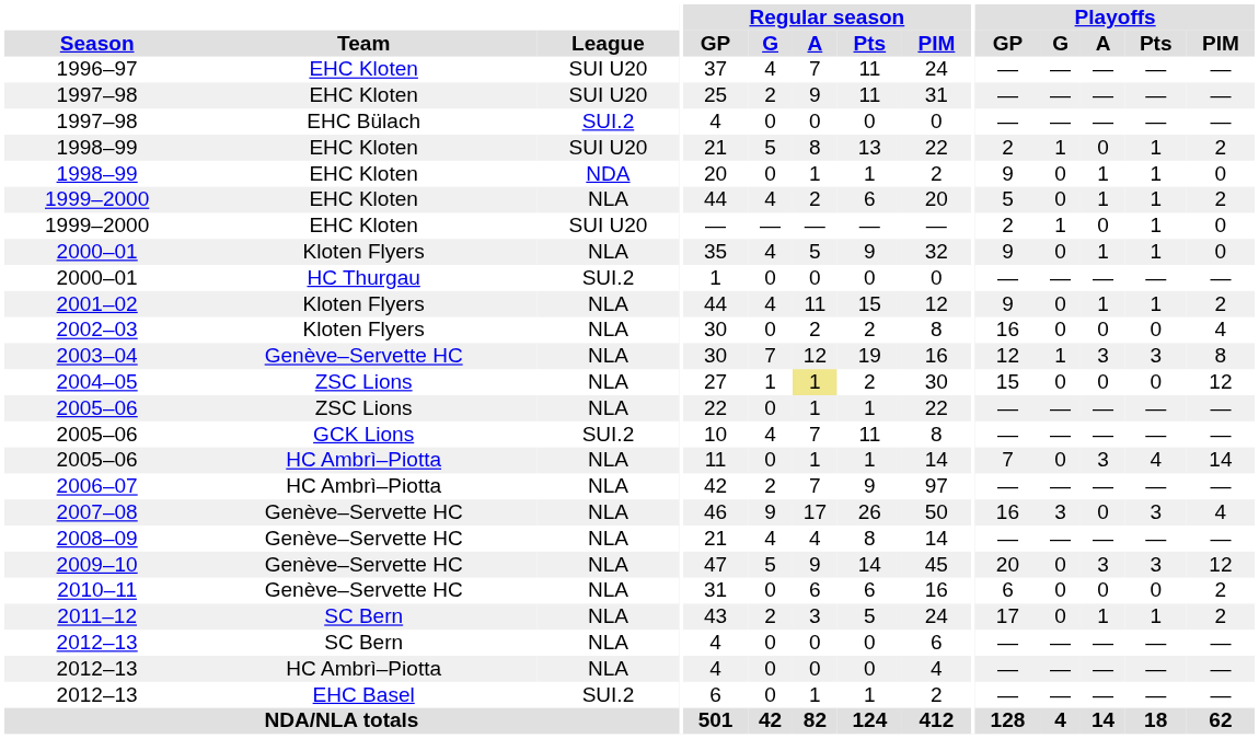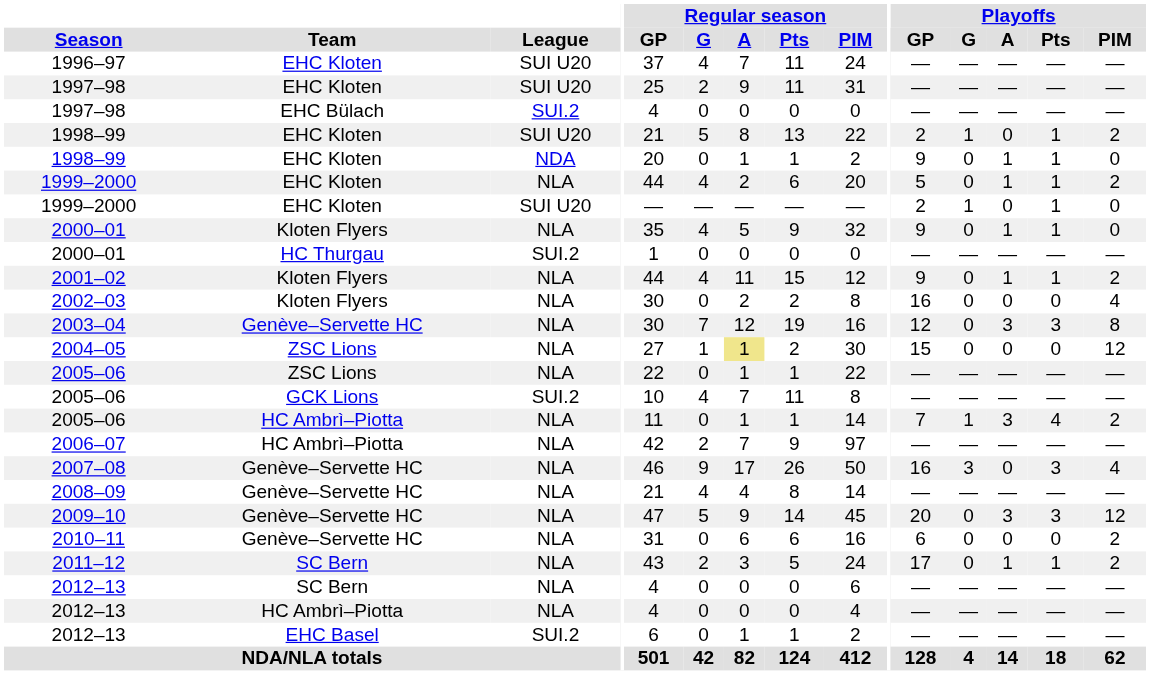 <table border="0" cellpadding="1" cellspacing="0" style="text-align:center; width:60em">
 <tr bgcolor="#e0e0e0">
 <th colspan="3" bgcolor="#ffffff"></th>
 <th rowspan="99" bgcolor="#ffffff"></th>
 <th colspan="5"><a href='#'>Regular season</a></th>
 <th rowspan="99" bgcolor="#ffffff"></th>
 <th colspan="5"><a href='#'>Playoffs</a></th>
 </tr>
 <tr bgcolor="#e0e0e0">
 <th><a href='#'>Season</a></th>
 <th>Team</th>
 <th>League</th>
 <th>GP</th>
 <th><a href='#'>G</a></th>
 <th><a href='#'>A</a></th>
 <th><a href='#'>Pts</a></th>
 <th><a href='#'>PIM</a></th>
 <th>GP</th>
 <th>G</th>
 <th>A</th>
 <th>Pts</th>
 <th>PIM</th>
 </tr>
 <tr>
 <td>1996–97</td>
 <td><a href='#'>EHC Kloten</a></td>
 <td>SUI U20</td>
 <td>37</td>
 <td>4</td>
 <td>7</td>
 <td>11</td>
 <td>24</td>
 <td>—</td>
 <td>—</td>
 <td>—</td>
 <td>—</td>
 <td>—</td>
 </tr>
 <tr bgcolor="#f0f0f0">
 <td>1997–98</td>
 <td>EHC Kloten</td>
 <td>SUI U20</td>
 <td>25</td>
 <td>2</td>
 <td>9</td>
 <td>11</td>
 <td>31</td>
 <td>—</td>
 <td>—</td>
 <td>—</td>
 <td>—</td>
 <td>—</td>
 </tr>
 <tr>
 <td>1997–98</td>
 <td>EHC Bülach</td>
 <td><a href='#'>SUI.2</a></td>
 <td>4</td>
 <td>0</td>
 <td>0</td>
 <td>0</td>
 <td>0</td>
 <td>—</td>
 <td>—</td>
 <td>—</td>
 <td>—</td>
 <td>—</td>
 </tr>
 <tr bgcolor="#f0f0f0">
 <td>1998–99</td>
 <td>EHC Kloten</td>
 <td>SUI U20</td>
 <td>21</td>
 <td>5</td>
 <td>8</td>
 <td>13</td>
 <td>22</td>
 <td>2</td>
 <td>1</td>
 <td>0</td>
 <td>1</td>
 <td>2</td>
 </tr>
 <tr>
 <td><a href='#'>1998–99</a></td>
 <td>EHC Kloten</td>
 <td><a href='#'>NDA</a></td>
 <td>20</td>
 <td>0</td>
 <td>1</td>
 <td>1</td>
 <td>2</td>
 <td>9</td>
 <td>0</td>
 <td>1</td>
 <td>1</td>
 <td>0</td>
 </tr>
 <tr bgcolor="#f0f0f0">
 <td><a href='#'>1999–2000</a></td>
 <td>EHC Kloten</td>
 <td>NLA</td>
 <td>44</td>
 <td>4</td>
 <td>2</td>
 <td>6</td>
 <td>20</td>
 <td>5</td>
 <td>0</td>
 <td>1</td>
 <td>1</td>
 <td>2</td>
 </tr>
 <tr>
 <td>1999–2000</td>
 <td>EHC Kloten</td>
 <td>SUI U20</td>
 <td>—</td>
 <td>—</td>
 <td>—</td>
 <td>—</td>
 <td>—</td>
 <td>2</td>
 <td>1</td>
 <td>0</td>
 <td>1</td>
 <td>0</td>
 </tr>
 <tr bgcolor="#f0f0f0">
 <td><a href='#'>2000–01</a></td>
 <td>Kloten Flyers</td>
 <td>NLA</td>
 <td>35</td>
 <td>4</td>
 <td>5</td>
 <td>9</td>
 <td>32</td>
 <td>9</td>
 <td>0</td>
 <td>1</td>
 <td>1</td>
 <td>0</td>
 </tr>
 <tr>
 <td>2000–01</td>
 <td><a href='#'>HC Thurgau</a></td>
 <td>SUI.2</td>
 <td>1</td>
 <td>0</td>
 <td>0</td>
 <td>0</td>
 <td>0</td>
 <td>—</td>
 <td>—</td>
 <td>—</td>
 <td>—</td>
 <td>—</td>
 </tr>
 <tr bgcolor="#f0f0f0">
 <td><a href='#'>2001–02</a></td>
 <td>Kloten Flyers</td>
 <td>NLA</td>
 <td>44</td>
 <td>4</td>
 <td>11</td>
 <td>15</td>
 <td>12</td>
 <td>9</td>
 <td>0</td>
 <td>1</td>
 <td>1</td>
 <td>2</td>
 </tr>
 <tr>
 <td><a href='#'>2002–03</a></td>
 <td>Kloten Flyers</td>
 <td>NLA</td>
 <td>30</td>
 <td>0</td>
 <td>2</td>
 <td>2</td>
 <td>8</td>
 <td>16</td>
 <td>0</td>
 <td>0</td>
 <td>0</td>
 <td>4</td>
 </tr>
 <tr bgcolor="#f0f0f0">
 <td><a href='#'>2003–04</a></td>
 <td><a href='#'>Genève–Servette HC</a></td>
 <td>NLA</td>
 <td>30</td>
 <td>7</td>
 <td>12</td>
 <td>19</td>
 <td>16</td>
 <td>12</td>
-<td>1</td>
+<td>0</td>
 <td>3</td>
 <td>3</td>
 <td>8</td>
 </tr>
 <tr>
 <td><a href='#'>2004–05</a></td>
 <td><a href='#'>ZSC Lions</a></td>
 <td>NLA</td>
 <td>27</td>
 <td>1</td>
 <td style="background: khaki;">1</td>
 <td>2</td>
 <td>30</td>
 <td>15</td>
 <td>0</td>
 <td>0</td>
 <td>0</td>
 <td>12</td>
 </tr>
 <tr bgcolor="#f0f0f0">
 <td><a href='#'>2005–06</a></td>
 <td>ZSC Lions</td>
 <td>NLA</td>
 <td>22</td>
 <td>0</td>
 <td>1</td>
 <td>1</td>
 <td>22</td>
 <td>—</td>
 <td>—</td>
 <td>—</td>
 <td>—</td>
 <td>—</td>
 </tr>
 <tr>
 <td>2005–06</td>
 <td><a href='#'>GCK Lions</a></td>
 <td>SUI.2</td>
 <td>10</td>
 <td>4</td>
 <td>7</td>
 <td>11</td>
 <td>8</td>
 <td>—</td>
 <td>—</td>
 <td>—</td>
 <td>—</td>
 <td>—</td>
 </tr>
 <tr bgcolor="#f0f0f0">
 <td>2005–06</td>
 <td><a href='#'>HC Ambrì–Piotta</a></td>
 <td>NLA</td>
 <td>11</td>
 <td>0</td>
 <td>1</td>
 <td>1</td>
 <td>14</td>
 <td>7</td>
-<td>0</td>
+<td>1</td>
 <td>3</td>
 <td>4</td>
-<td>14</td>
+<td>2</td>
 </tr>
 <tr>
 <td><a href='#'>2006–07</a></td>
 <td>HC Ambrì–Piotta</td>
 <td>NLA</td>
 <td>42</td>
 <td>2</td>
 <td>7</td>
 <td>9</td>
 <td>97</td>
 <td>—</td>
 <td>—</td>
 <td>—</td>
 <td>—</td>
 <td>—</td>
 </tr>
 <tr bgcolor="#f0f0f0">
 <td><a href='#'>2007–08</a></td>
 <td>Genève–Servette HC</td>
 <td>NLA</td>
 <td>46</td>
 <td>9</td>
 <td>17</td>
 <td>26</td>
 <td>50</td>
 <td>16</td>
 <td>3</td>
 <td>0</td>
 <td>3</td>
 <td>4</td>
 </tr>
 <tr>
 <td><a href='#'>2008–09</a></td>
 <td>Genève–Servette HC</td>
 <td>NLA</td>
 <td>21</td>
 <td>4</td>
 <td>4</td>
 <td>8</td>
 <td>14</td>
 <td>—</td>
 <td>—</td>
 <td>—</td>
 <td>—</td>
 <td>—</td>
 </tr>
 <tr bgcolor="#f0f0f0">
 <td><a href='#'>2009–10</a></td>
 <td>Genève–Servette HC</td>
 <td>NLA</td>
 <td>47</td>
 <td>5</td>
 <td>9</td>
 <td>14</td>
 <td>45</td>
 <td>20</td>
 <td>0</td>
 <td>3</td>
 <td>3</td>
 <td>12</td>
 </tr>
 <tr>
 <td><a href='#'>2010–11</a></td>
 <td>Genève–Servette HC</td>
 <td>NLA</td>
 <td>31</td>
 <td>0</td>
 <td>6</td>
 <td>6</td>
 <td>16</td>
 <td>6</td>
 <td>0</td>
 <td>0</td>
 <td>0</td>
 <td>2</td>
 </tr>
 <tr bgcolor="#f0f0f0">
 <td><a href='#'>2011–12</a></td>
 <td><a href='#'>SC Bern</a></td>
 <td>NLA</td>
 <td>43</td>
 <td>2</td>
 <td>3</td>
 <td>5</td>
 <td>24</td>
 <td>17</td>
 <td>0</td>
 <td>1</td>
 <td>1</td>
 <td>2</td>
 </tr>
 <tr>
 <td><a href='#'>2012–13</a></td>
 <td>SC Bern</td>
 <td>NLA</td>
 <td>4</td>
 <td>0</td>
 <td>0</td>
 <td>0</td>
 <td>6</td>
 <td>—</td>
 <td>—</td>
 <td>—</td>
 <td>—</td>
 <td>—</td>
 </tr>
 <tr bgcolor="#f0f0f0">
 <td>2012–13</td>
 <td>HC Ambrì–Piotta</td>
 <td>NLA</td>
 <td>4</td>
 <td>0</td>
 <td>0</td>
 <td>0</td>
 <td>4</td>
 <td>—</td>
 <td>—</td>
 <td>—</td>
 <td>—</td>
 <td>—</td>
 </tr>
 <tr>
 <td>2012–13</td>
 <td><a href='#'>EHC Basel</a></td>
 <td>SUI.2</td>
 <td>6</td>
 <td>0</td>
 <td>1</td>
 <td>1</td>
 <td>2</td>
 <td>—</td>
 <td>—</td>
 <td>—</td>
 <td>—</td>
 <td>—</td>
 </tr>
 <tr bgcolor="#e0e0e0">
 <th colspan="3">NDA/NLA totals</th>
 <th>501</th>
 <th>42</th>
 <th>82</th>
 <th>124</th>
 <th>412</th>
 <th>128</th>
 <th>4</th>
 <th>14</th>
 <th>18</th>
 <th>62</th>
 </tr>
 </table>
